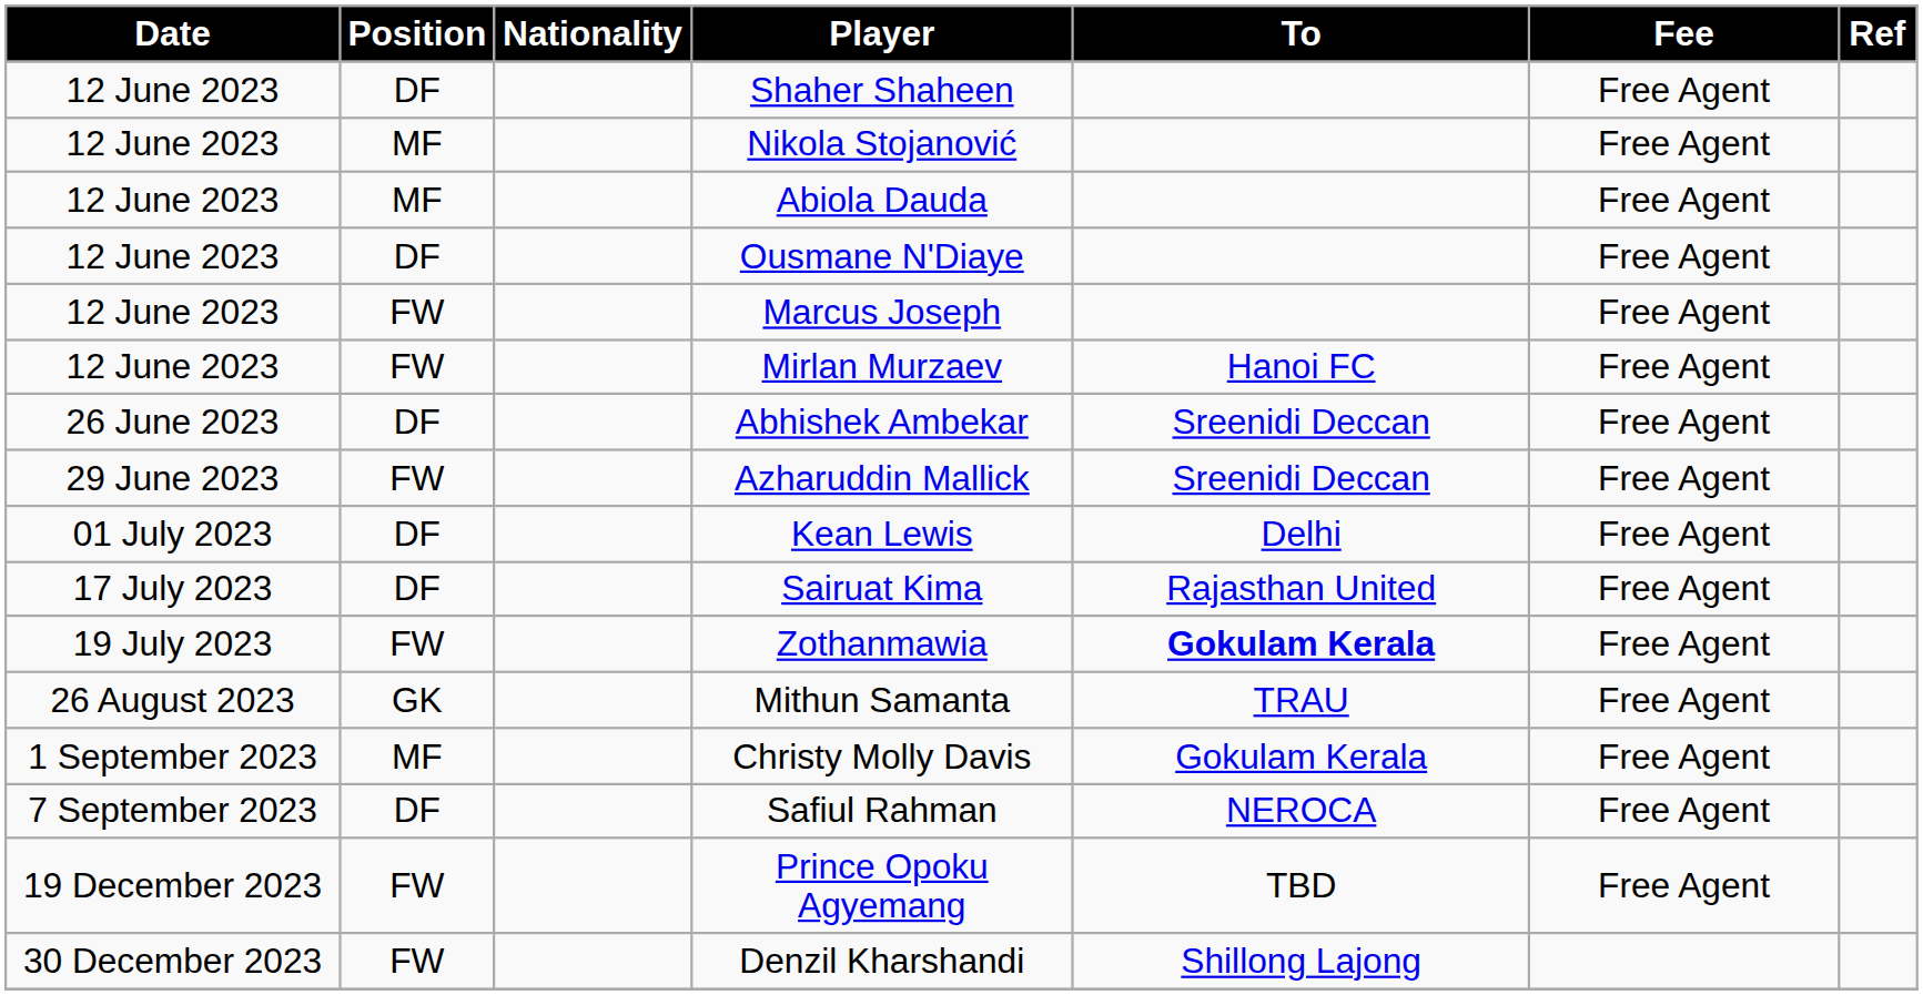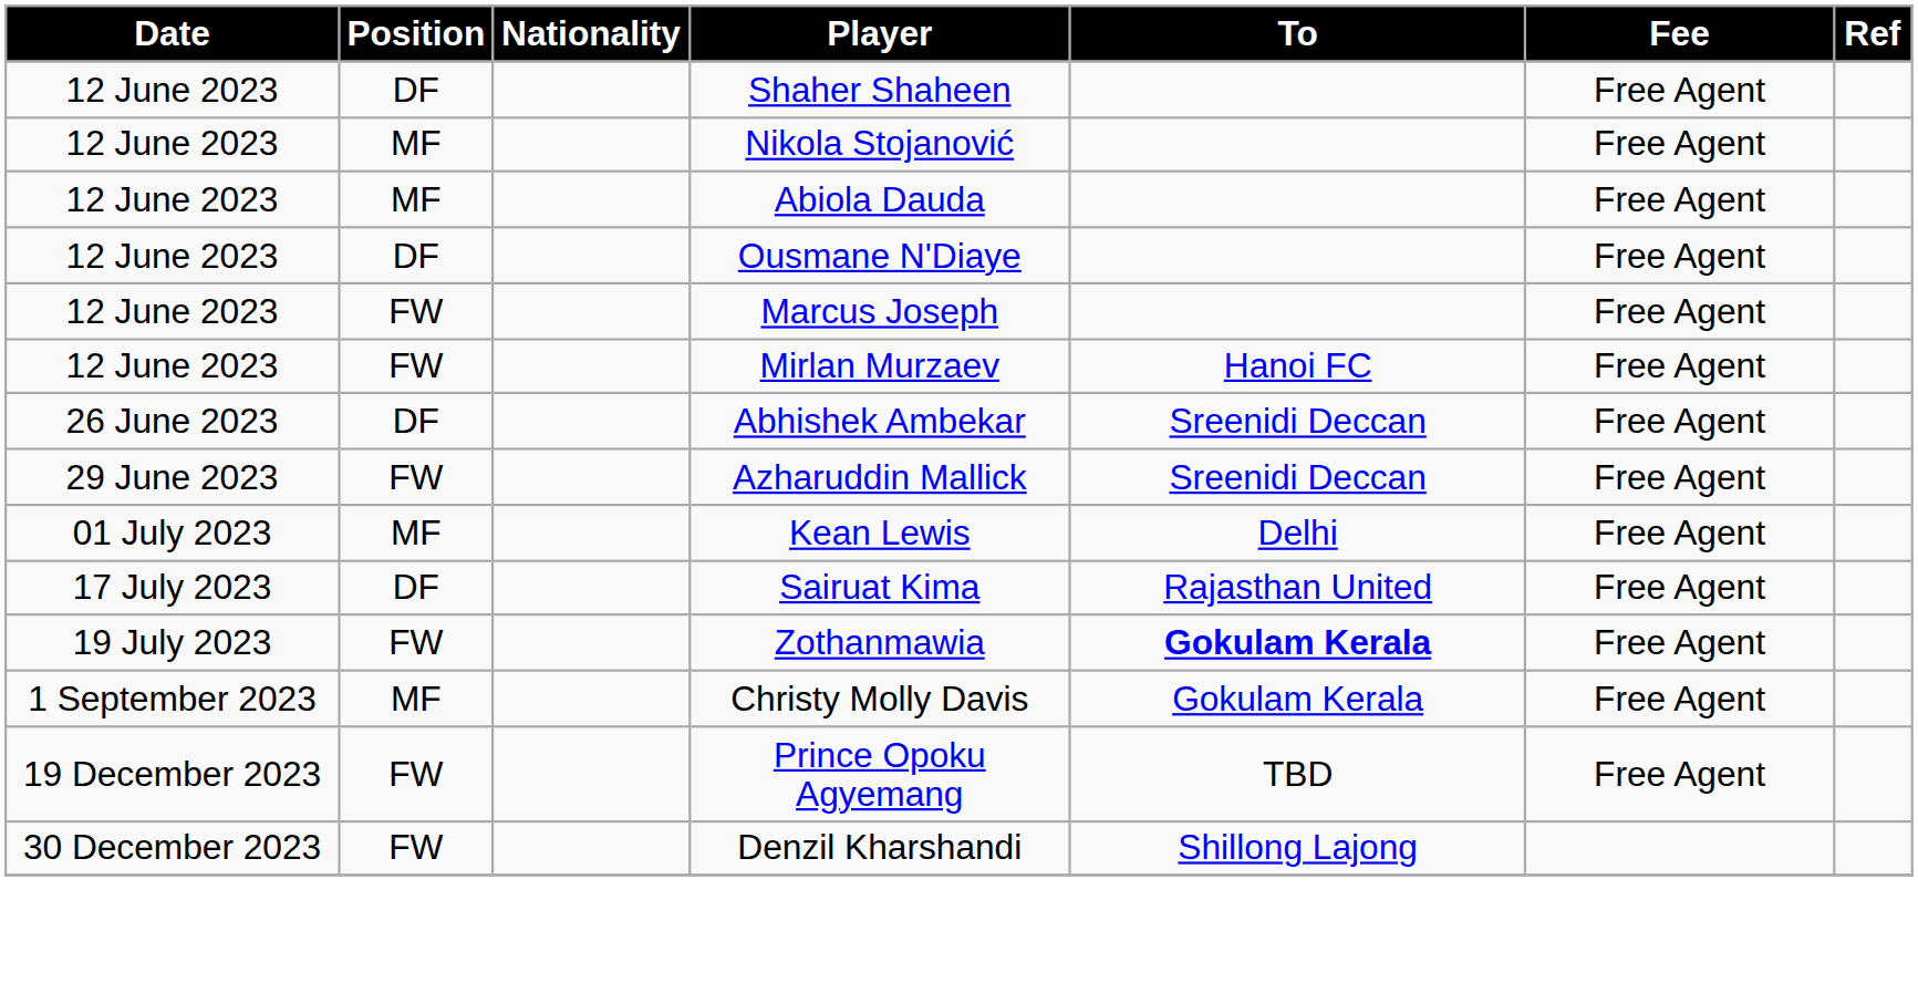 <table class="wikitable" style="text-align:center;font-size:90%">
 <tr>
 <th style="background:black;color:#FFFFFF;width:130px">Date</th>
 <th style="background:black;color:#FFFFFF;width:50px">Position</th>
 <th style="background:black;color:#FFFFFF;width:50px">Nationality</th>
 <th style="background:black;color:#FFFFFF;width:150px">Player</th>
 <th style="background:black;color:#FFFFFF;width:180px">To</th>
 <th style="background:black;color:#FFFFFF;width:120px">Fee</th>
 <th style="background:black;color:#FFFFFF;width:25px">Ref</th>
 </tr>
 <tr>
 <td>12 June 2023</td>
 <td>DF</td>
 <td></td>
 <td><a href='#'>Shaher Shaheen</a></td>
 <td></td>
 <td>Free Agent</td>
 <td></td>
 </tr>
 <tr>
 <td>12 June 2023</td>
 <td>MF</td>
 <td></td>
 <td><a href='#'>Nikola Stojanović</a></td>
 <td></td>
 <td>Free Agent</td>
 <td></td>
 </tr>
 <tr>
 <td>12 June 2023</td>
 <td>MF</td>
 <td></td>
 <td><a href='#'>Abiola Dauda</a></td>
 <td></td>
 <td>Free Agent</td>
 <td></td>
 </tr>
 <tr>
 <td>12 June 2023</td>
 <td>DF</td>
 <td></td>
 <td><a href='#'>Ousmane N'Diaye</a></td>
 <td></td>
 <td>Free Agent</td>
 <td></td>
 </tr>
 <tr>
 <td>12 June 2023</td>
 <td>FW</td>
 <td></td>
 <td><a href='#'>Marcus Joseph</a></td>
 <td></td>
 <td>Free Agent</td>
 <td></td>
 </tr>
 <tr>
 <td>12 June 2023</td>
 <td>FW</td>
 <td></td>
 <td><a href='#'>Mirlan Murzaev</a></td>
 <td> <a href='#'>Hanoi FC</a></td>
 <td>Free Agent</td>
 <td></td>
 </tr>
 <tr>
 <td>26 June 2023</td>
 <td>DF</td>
 <td></td>
 <td><a href='#'>Abhishek Ambekar</a></td>
 <td> <a href='#'>Sreenidi Deccan</a></td>
 <td>Free Agent</td>
 <td></td>
 </tr>
 <tr>
 <td>29 June 2023</td>
 <td>FW</td>
 <td></td>
 <td><a href='#'>Azharuddin Mallick</a></td>
 <td> <a href='#'>Sreenidi Deccan</a></td>
 <td>Free Agent</td>
 <td></td>
 </tr>
 <tr>
 <td>01 July 2023</td>
-<td>DF</td>
+<td>MF</td>
 <td></td>
 <td><a href='#'>Kean Lewis</a></td>
 <td> <a href='#'>Delhi</a></td>
 <td>Free Agent</td>
 <td></td>
 </tr>
 <tr>
 <td>17 July 2023</td>
 <td>DF</td>
 <td></td>
 <td><a href='#'>Sairuat Kima</a></td>
 <td> <a href='#'>Rajasthan United</a></td>
 <td>Free Agent</td>
 <td></td>
 </tr>
 <tr>
 <td>19 July 2023</td>
 <td>FW</td>
 <td></td>
 <td><a href='#'>Zothanmawia</a></td>
 <td><strong> <a href='#'>Gokulam Kerala</a></strong></td>
 <td>Free Agent</td>
 <td></td>
 </tr>
 <tr>
-<td>26 August 2023</td>
-<td>GK</td>
-<td></td>
-<td>Mithun Samanta</td>
-<td> <a href='#'>TRAU</a></td>
-<td>Free Agent</td>
-<td></td>
-</tr>
-<tr>
 <td>1 September 2023</td>
 <td>MF</td>
 <td></td>
 <td>Christy Molly Davis</td>
 <td> <a href='#'>Gokulam Kerala</a></td>
-<td>Free Agent</td>
-<td></td>
-</tr>
-<tr>
-<td>7 September 2023</td>
-<td>DF</td>
-<td></td>
-<td>Safiul Rahman</td>
-<td> <a href='#'>NEROCA</a></td>
 <td>Free Agent</td>
 <td></td>
 </tr>
 <tr>
 <td>19 December 2023</td>
 <td>FW</td>
 <td></td>
 <td><a href='#'>Prince Opoku Agyemang</a></td>
 <td>TBD</td>
 <td>Free Agent</td>
 <td></td>
 </tr>
 <tr>
 <td>30 December 2023</td>
 <td>FW</td>
 <td></td>
 <td>Denzil Kharshandi</td>
 <td> <a href='#'>Shillong Lajong</a></td>
 <td></td>
 <td></td>
 </tr>
 <tr>
 </tr>
 </table>
